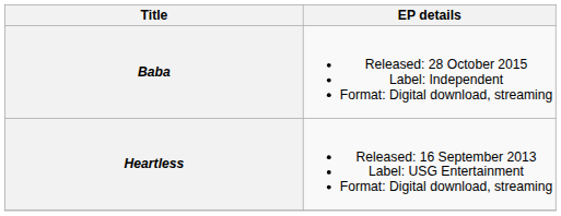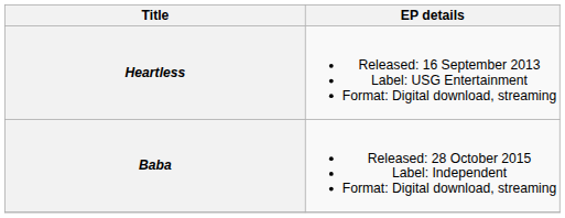 <table class="wikitable plainrowheaders" style="text-align:center;">
 <tr>
 <th style="width:22em;">Title</th>
 <th>EP details</th>
 </tr>
 <tr>
+<th scope="row"><em>Heartless</em></th>
+<td><br><ul><li>Released: 16 September 2013</li><li>Label: USG Entertainment</li><li>Format: Digital download, streaming</li></ul></td>
+</tr>
+<tr>
 <th scope="row"><em>Baba</em></th>
 <td><br><ul><li>Released: 28 October 2015</li><li>Label: Independent</li><li>Format: Digital download, streaming</li></ul></td>
 </tr>
 <tr>
-<th scope="row"><em>Heartless</em></th>
-<td><br><ul><li>Released: 16 September 2013</li><li>Label: USG Entertainment</li><li>Format: Digital download, streaming</li></ul></td>
-</tr>
-<tr>
 </tr>
 </table>
